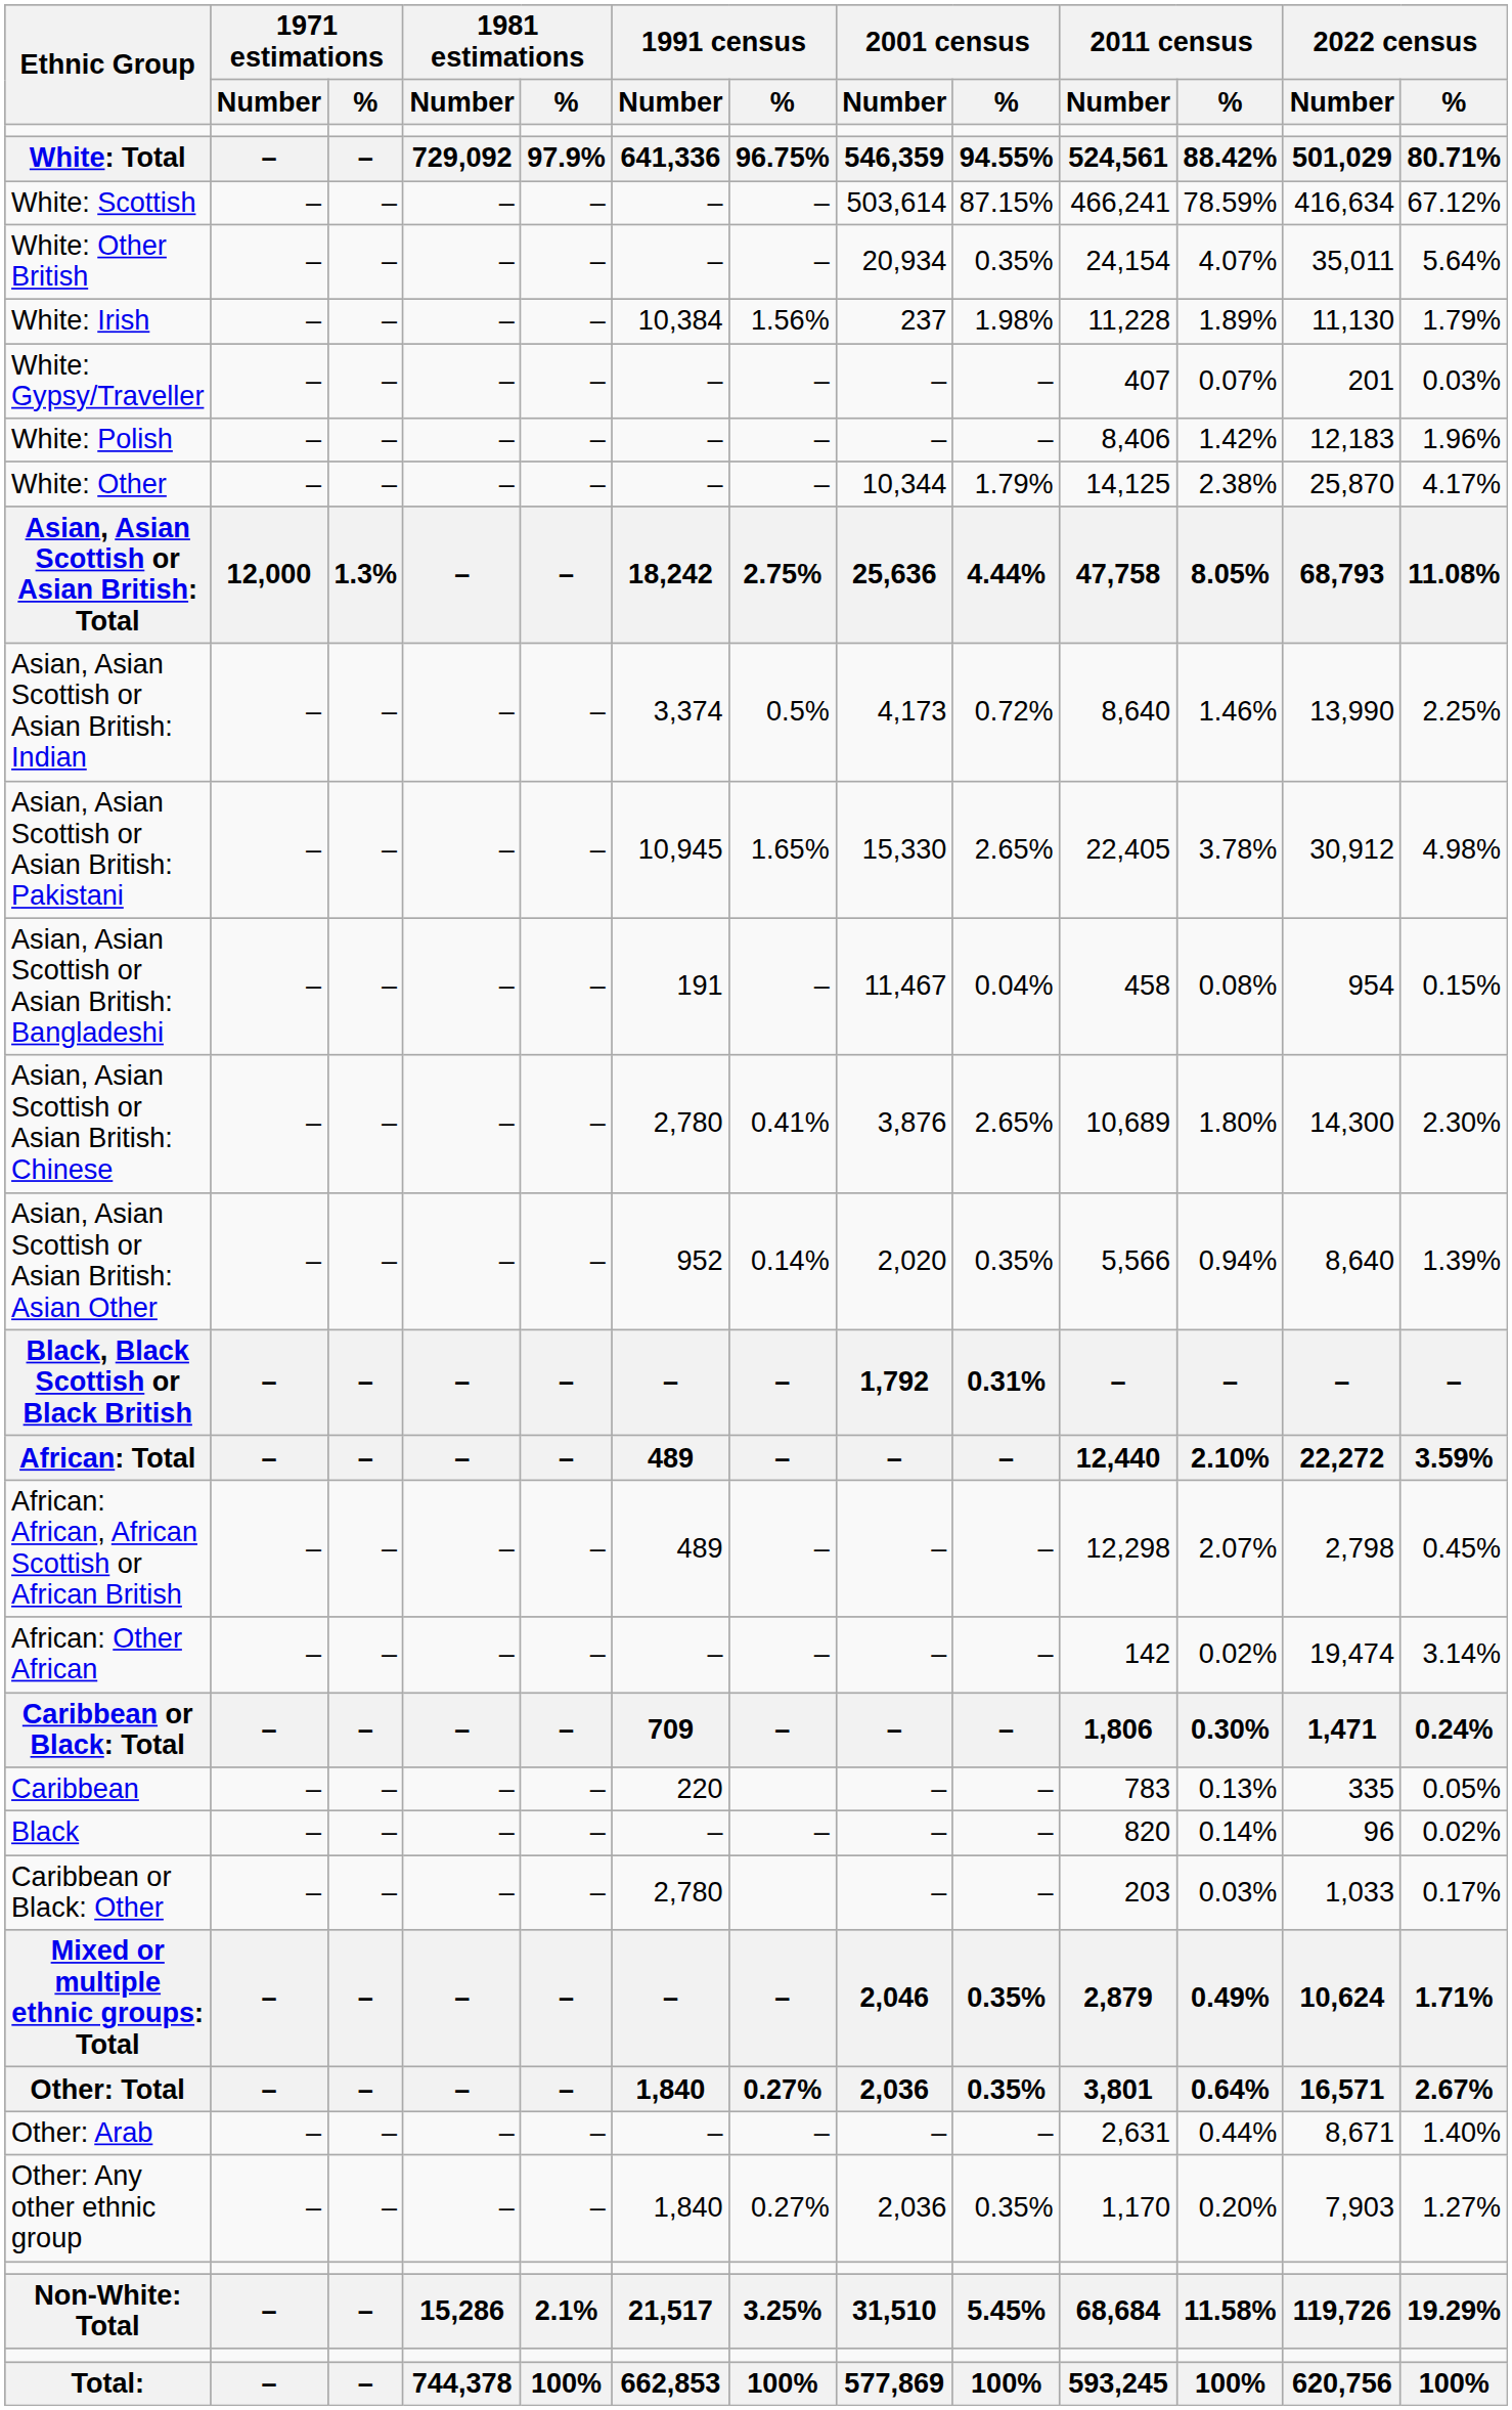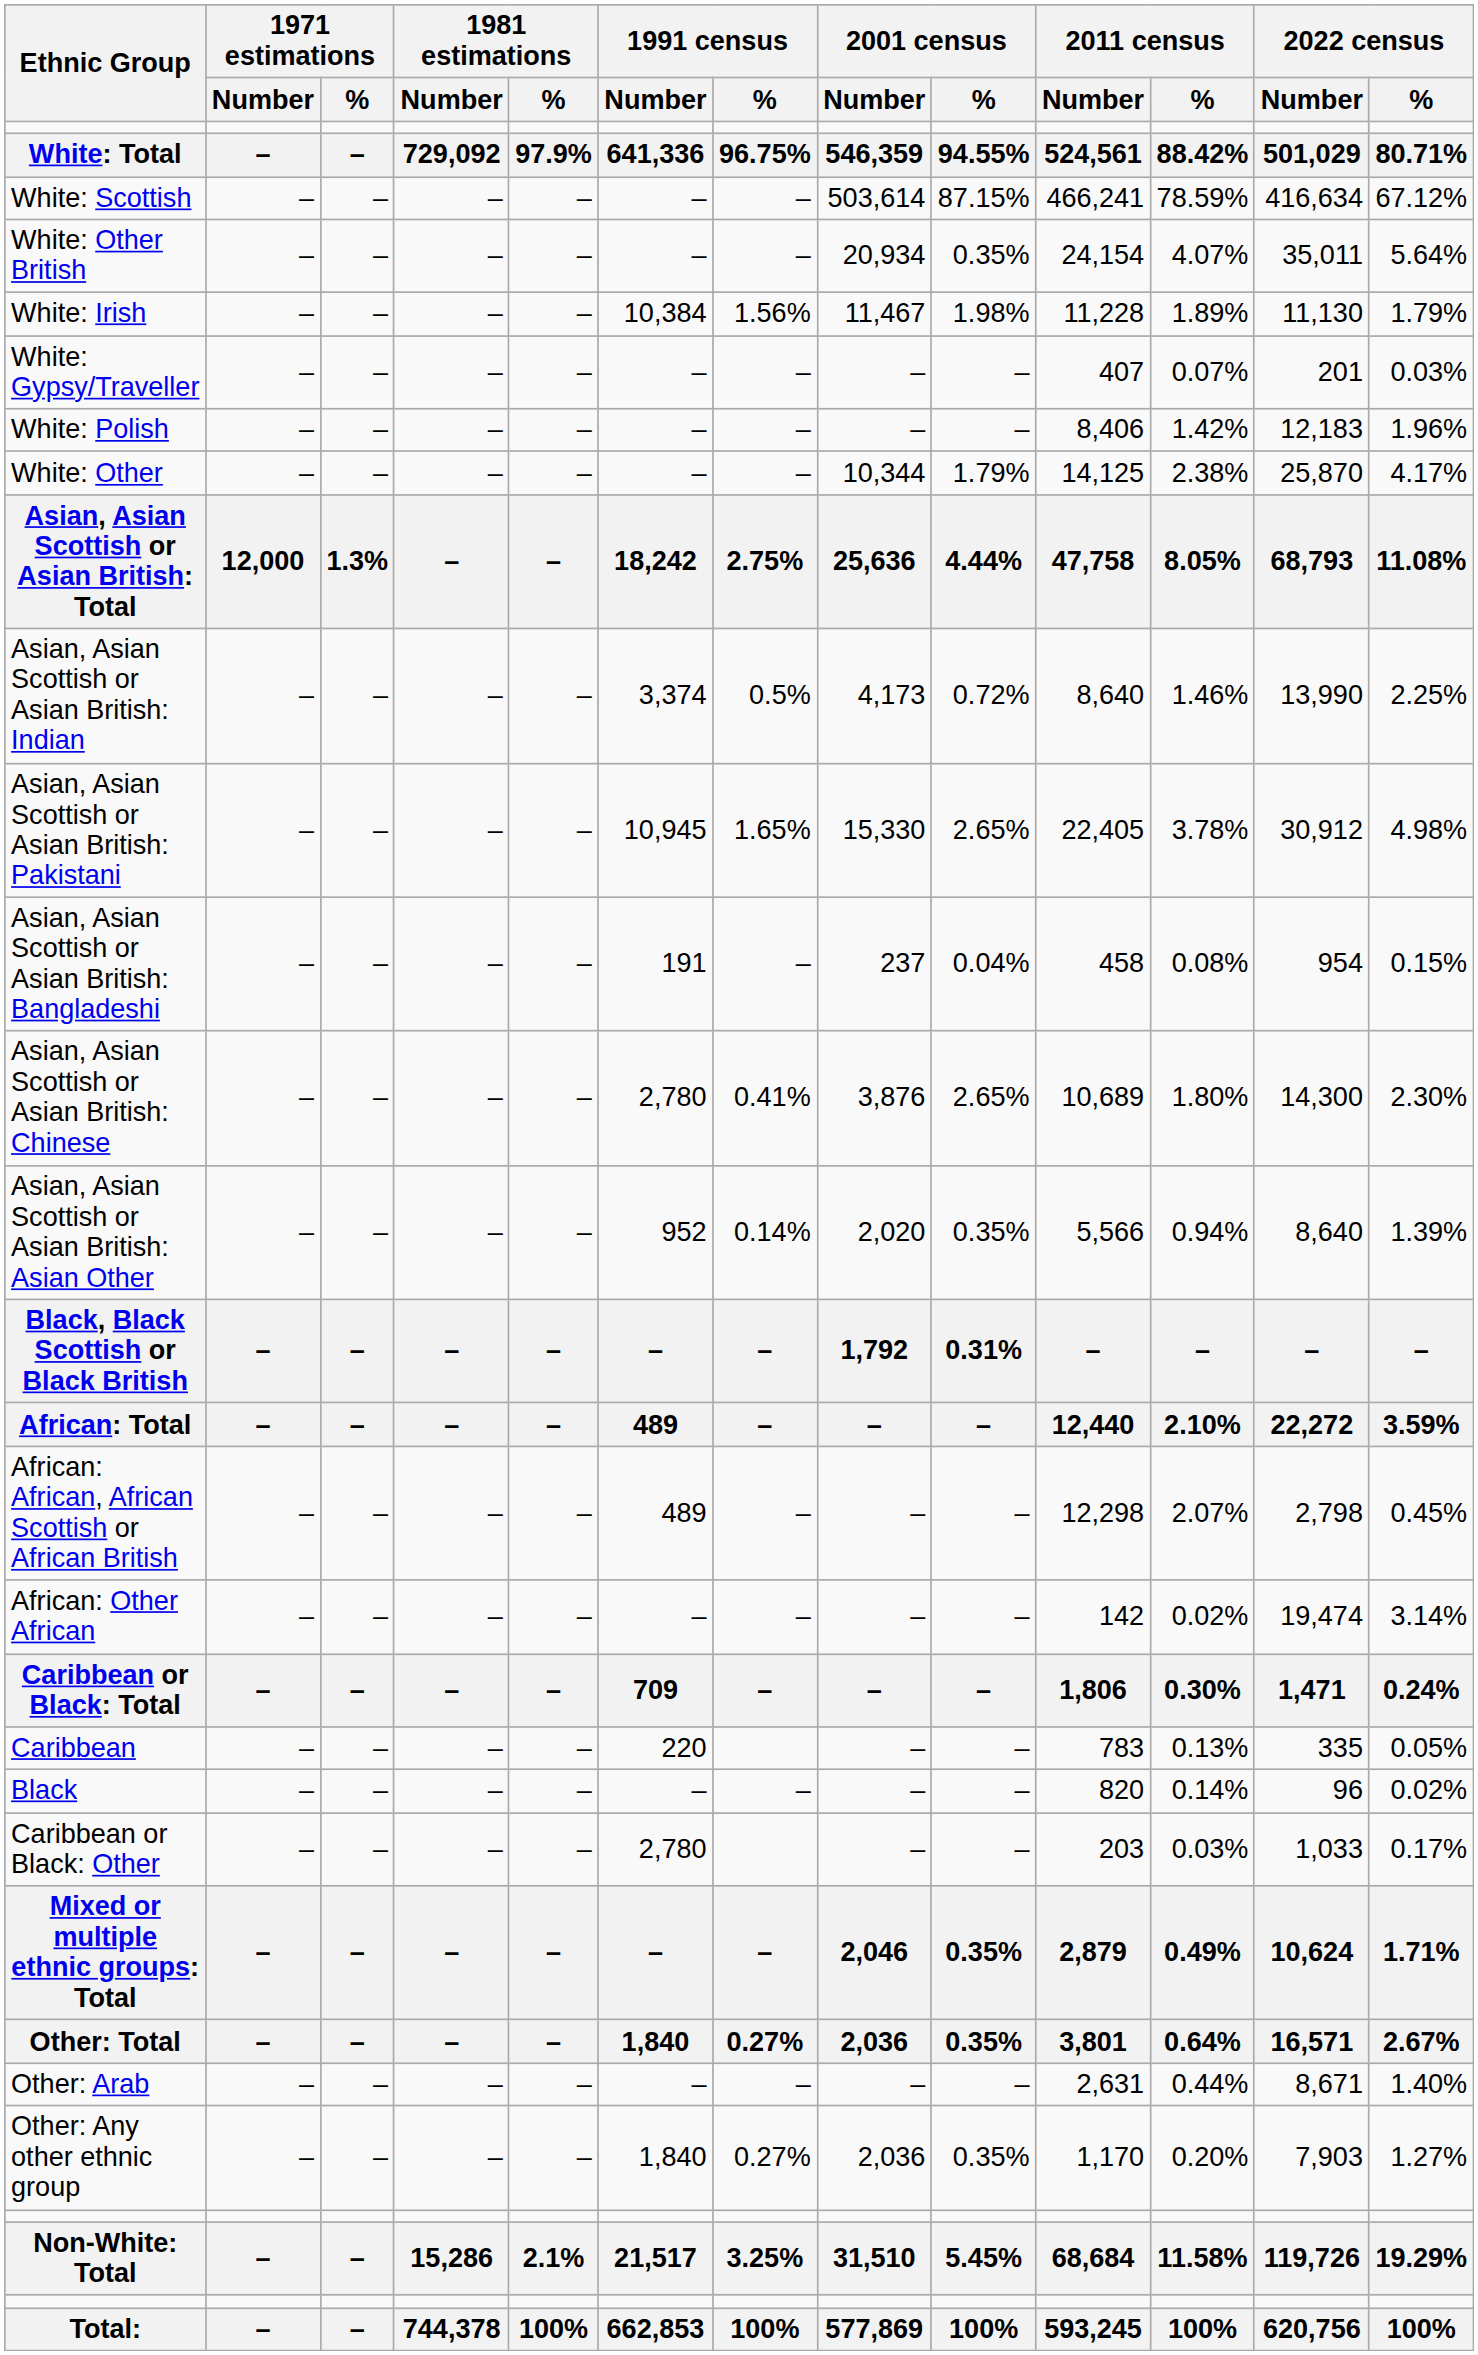 <table class="wikitable sortable" style="text-align:right">
 <tr>
 <th rowspan="2">Ethnic Group</th>
 <th colspan="2">1971 estimations</th>
 <th colspan="2">1981 estimations</th>
 <th colspan="2">1991 census</th>
 <th colspan="2">2001 census</th>
 <th colspan="2">2011 census</th>
 <th colspan="2">2022 census</th>
 </tr>
 <tr>
 <th>Number</th>
 <th>%</th>
 <th>Number</th>
 <th>%</th>
 <th>Number</th>
 <th>%</th>
 <th>Number</th>
 <th>%</th>
 <th>Number</th>
 <th>%</th>
 <th>Number</th>
 <th>%</th>
 </tr>
 <tr>
 <td></td>
 <td></td>
 <td></td>
 <td></td>
 <td></td>
 <td></td>
 <td></td>
 <td></td>
 <td></td>
 <td></td>
 <td></td>
 <td></td>
 <td></td>
 </tr>
 <tr>
 <th><a href='#'>White</a>: Total</th>
 <th>–</th>
 <th>–</th>
 <th>729,092</th>
 <th>97.9%</th>
 <th>641,336</th>
 <th>96.75%</th>
 <th>546,359</th>
 <th>94.55%</th>
 <th>524,561</th>
 <th>88.42%</th>
 <th>501,029</th>
 <th>80.71%</th>
 </tr>
 <tr>
 <td style="text-align:left">White: <a href='#'>Scottish</a></td>
 <td>–</td>
 <td>–</td>
 <td>–</td>
 <td>–</td>
 <td>–</td>
 <td>–</td>
 <td>503,614</td>
 <td>87.15%</td>
 <td>466,241</td>
 <td>78.59%</td>
 <td>416,634</td>
 <td>67.12%</td>
 </tr>
 <tr>
 <td style="text-align:left">White: <a href='#'>Other British</a></td>
 <td>–</td>
 <td>–</td>
 <td>–</td>
 <td>–</td>
 <td>–</td>
 <td>–</td>
 <td>20,934</td>
 <td>0.35%</td>
 <td>24,154</td>
 <td>4.07%</td>
 <td>35,011</td>
 <td>5.64%</td>
 </tr>
 <tr>
 <td style="text-align:left">White: <a href='#'>Irish</a></td>
 <td>–</td>
 <td>–</td>
 <td>–</td>
 <td>–</td>
 <td>10,384</td>
 <td>1.56%</td>
-<td>237</td>
+<td>11,467</td>
 <td>1.98%</td>
 <td>11,228</td>
 <td>1.89%</td>
 <td>11,130</td>
 <td>1.79%</td>
 </tr>
 <tr>
 <td style="text-align:left">White: <a href='#'>Gypsy/Traveller</a></td>
 <td>–</td>
 <td>–</td>
 <td>–</td>
 <td>–</td>
 <td>–</td>
 <td>–</td>
 <td>–</td>
 <td>–</td>
 <td>407</td>
 <td>0.07%</td>
 <td>201</td>
 <td>0.03%</td>
 </tr>
 <tr>
 <td style="text-align:left">White: <a href='#'>Polish</a></td>
 <td>–</td>
 <td>–</td>
 <td>–</td>
 <td>–</td>
 <td>–</td>
 <td>–</td>
 <td>–</td>
 <td>–</td>
 <td>8,406</td>
 <td>1.42%</td>
 <td>12,183</td>
 <td>1.96%</td>
 </tr>
 <tr>
 <td style="text-align:left">White: <a href='#'>Other</a></td>
 <td>–</td>
 <td>–</td>
 <td>–</td>
 <td>–</td>
 <td>–</td>
 <td>–</td>
 <td>10,344</td>
 <td>1.79%</td>
 <td>14,125</td>
 <td>2.38%</td>
 <td>25,870</td>
 <td>4.17%</td>
 </tr>
 <tr>
 <th><a href='#'>Asian</a>, <a href='#'>Asian Scottish</a> or <a href='#'>Asian British</a>: Total</th>
 <th>12,000</th>
 <th>1.3%</th>
 <th>–</th>
 <th>–</th>
 <th>18,242</th>
 <th>2.75%</th>
 <th>25,636</th>
 <th>4.44%</th>
 <th>47,758</th>
 <th>8.05%</th>
 <th>68,793</th>
 <th>11.08%</th>
 </tr>
 <tr>
 <td style="text-align:left">Asian, Asian Scottish or Asian British: <a href='#'>Indian</a></td>
 <td>–</td>
 <td>–</td>
 <td>–</td>
 <td>–</td>
 <td>3,374</td>
 <td>0.5%</td>
 <td>4,173</td>
 <td>0.72%</td>
 <td>8,640</td>
 <td>1.46%</td>
 <td>13,990</td>
 <td>2.25%</td>
 </tr>
 <tr>
 <td style="text-align:left">Asian, Asian Scottish or Asian British: <a href='#'>Pakistani</a></td>
 <td>–</td>
 <td>–</td>
 <td>–</td>
 <td>–</td>
 <td>10,945</td>
 <td>1.65%</td>
 <td>15,330</td>
 <td>2.65%</td>
 <td>22,405</td>
 <td>3.78%</td>
 <td>30,912</td>
 <td>4.98%</td>
 </tr>
 <tr>
 <td style="text-align:left">Asian, Asian Scottish or Asian British: <a href='#'>Bangladeshi</a></td>
 <td>–</td>
 <td>–</td>
 <td>–</td>
 <td>–</td>
 <td>191</td>
 <td>–</td>
-<td>11,467</td>
+<td>237</td>
 <td>0.04%</td>
 <td>458</td>
 <td>0.08%</td>
 <td>954</td>
 <td>0.15%</td>
 </tr>
 <tr>
 <td style="text-align:left">Asian, Asian Scottish or Asian British: <a href='#'>Chinese</a></td>
 <td>–</td>
 <td>–</td>
 <td>–</td>
 <td>–</td>
 <td>2,780</td>
 <td>0.41%</td>
 <td>3,876</td>
 <td>2.65%</td>
 <td>10,689</td>
 <td>1.80%</td>
 <td>14,300</td>
 <td>2.30%</td>
 </tr>
 <tr>
 <td style="text-align:left">Asian, Asian Scottish or Asian British: <a href='#'>Asian Other</a></td>
 <td>–</td>
 <td>–</td>
 <td>–</td>
 <td>–</td>
 <td>952</td>
 <td>0.14%</td>
 <td>2,020</td>
 <td>0.35%</td>
 <td>5,566</td>
 <td>0.94%</td>
 <td>8,640</td>
 <td>1.39%</td>
 </tr>
 <tr>
 <th><a href='#'>Black</a>, <a href='#'>Black Scottish</a> or <a href='#'>Black British</a></th>
 <th>–</th>
 <th>–</th>
 <th>–</th>
 <th>–</th>
 <th>–</th>
 <th>–</th>
 <th>1,792</th>
 <th>0.31%</th>
 <th>–</th>
 <th>–</th>
 <th>–</th>
 <th>–</th>
 </tr>
 <tr>
 <th><a href='#'>African</a>: Total</th>
 <th>–</th>
 <th>–</th>
 <th>–</th>
 <th>–</th>
 <th>489</th>
 <th>–</th>
 <th>–</th>
 <th>–</th>
 <th>12,440</th>
 <th>2.10%</th>
 <th>22,272</th>
 <th>3.59%</th>
 </tr>
 <tr>
 <td style="text-align:left">African: <a href='#'>African</a>, <a href='#'>African Scottish</a> or <a href='#'>African British</a></td>
 <td>–</td>
 <td>–</td>
 <td>–</td>
 <td>–</td>
 <td>489</td>
 <td>–</td>
 <td>–</td>
 <td>–</td>
 <td>12,298</td>
 <td>2.07%</td>
 <td>2,798</td>
 <td>0.45%</td>
 </tr>
 <tr>
 <td style="text-align:left">African: <a href='#'>Other African</a></td>
 <td>–</td>
 <td>–</td>
 <td>–</td>
 <td>–</td>
 <td>–</td>
 <td>–</td>
 <td>–</td>
 <td>–</td>
 <td>142</td>
 <td>0.02%</td>
 <td>19,474</td>
 <td>3.14%</td>
 </tr>
 <tr>
 <th><a href='#'>Caribbean</a> or <a href='#'>Black</a>: Total</th>
 <th>–</th>
 <th>–</th>
 <th>–</th>
 <th>–</th>
 <th>709</th>
 <th>–</th>
 <th>–</th>
 <th>–</th>
 <th>1,806</th>
 <th>0.30%</th>
 <th>1,471</th>
 <th>0.24%</th>
 </tr>
 <tr>
 <td style="text-align:left"><a href='#'>Caribbean</a></td>
 <td>–</td>
 <td>–</td>
 <td>–</td>
 <td>–</td>
 <td>220</td>
 <td></td>
 <td>–</td>
 <td>–</td>
 <td>783</td>
 <td>0.13%</td>
 <td>335</td>
 <td>0.05%</td>
 </tr>
 <tr>
 <td style="text-align:left"><a href='#'>Black</a></td>
 <td>–</td>
 <td>–</td>
 <td>–</td>
 <td>–</td>
 <td>–</td>
 <td>–</td>
 <td>–</td>
 <td>–</td>
 <td>820</td>
 <td>0.14%</td>
 <td>96</td>
 <td>0.02%</td>
 </tr>
 <tr>
 <td style="text-align:left">Caribbean or Black: <a href='#'>Other</a></td>
 <td>–</td>
 <td>–</td>
 <td>–</td>
 <td>–</td>
 <td>2,780</td>
 <td></td>
 <td>–</td>
 <td>–</td>
 <td>203</td>
 <td>0.03%</td>
 <td>1,033</td>
 <td>0.17%</td>
 </tr>
 <tr>
 <th><a href='#'>Mixed or multiple ethnic groups</a>: Total</th>
 <th>–</th>
 <th>–</th>
 <th>–</th>
 <th>–</th>
 <th>–</th>
 <th>–</th>
 <th>2,046</th>
 <th>0.35%</th>
 <th>2,879</th>
 <th>0.49%</th>
 <th>10,624</th>
 <th>1.71%</th>
 </tr>
 <tr>
 <th>Other: Total</th>
 <th>–</th>
 <th>–</th>
 <th>–</th>
 <th>–</th>
 <th>1,840</th>
 <th>0.27%</th>
 <th>2,036</th>
 <th>0.35%</th>
 <th>3,801</th>
 <th>0.64%</th>
 <th>16,571</th>
 <th>2.67%</th>
 </tr>
 <tr>
 <td style="text-align:left">Other: <a href='#'>Arab</a></td>
 <td>–</td>
 <td>–</td>
 <td>–</td>
 <td>–</td>
 <td>–</td>
 <td>–</td>
 <td>–</td>
 <td>–</td>
 <td>2,631</td>
 <td>0.44%</td>
 <td>8,671</td>
 <td>1.40%</td>
 </tr>
 <tr>
 <td style="text-align:left">Other: Any other ethnic group</td>
 <td>–</td>
 <td>–</td>
 <td>–</td>
 <td>–</td>
 <td>1,840</td>
 <td>0.27%</td>
 <td>2,036</td>
 <td>0.35%</td>
 <td>1,170</td>
 <td>0.20%</td>
 <td>7,903</td>
 <td>1.27%</td>
 </tr>
 <tr>
 <td></td>
 <td></td>
 <td></td>
 <td></td>
 <td></td>
 <td></td>
 <td></td>
 <td></td>
 <td></td>
 <td></td>
 <td></td>
 <td></td>
 <td></td>
 </tr>
 <tr>
 <th>Non-White: Total</th>
 <th>–</th>
 <th>–</th>
 <th>15,286</th>
 <th>2.1%</th>
 <th>21,517</th>
 <th>3.25%</th>
 <th>31,510</th>
 <th>5.45%</th>
 <th>68,684</th>
 <th>11.58%</th>
 <th>119,726</th>
 <th>19.29%</th>
 </tr>
 <tr>
 <td></td>
 <td></td>
 <td></td>
 <td></td>
 <td></td>
 <td></td>
 <td></td>
 <td></td>
 <td></td>
 <td></td>
 <td></td>
 <td></td>
 <td></td>
 </tr>
 <tr>
 <th>Total:</th>
 <th>–</th>
 <th>–</th>
 <th>744,378</th>
 <th>100%</th>
 <th>662,853</th>
 <th>100%</th>
 <th>577,869</th>
 <th>100%</th>
 <th>593,245</th>
 <th>100%</th>
 <th>620,756</th>
 <th>100%</th>
 </tr>
 </table>
